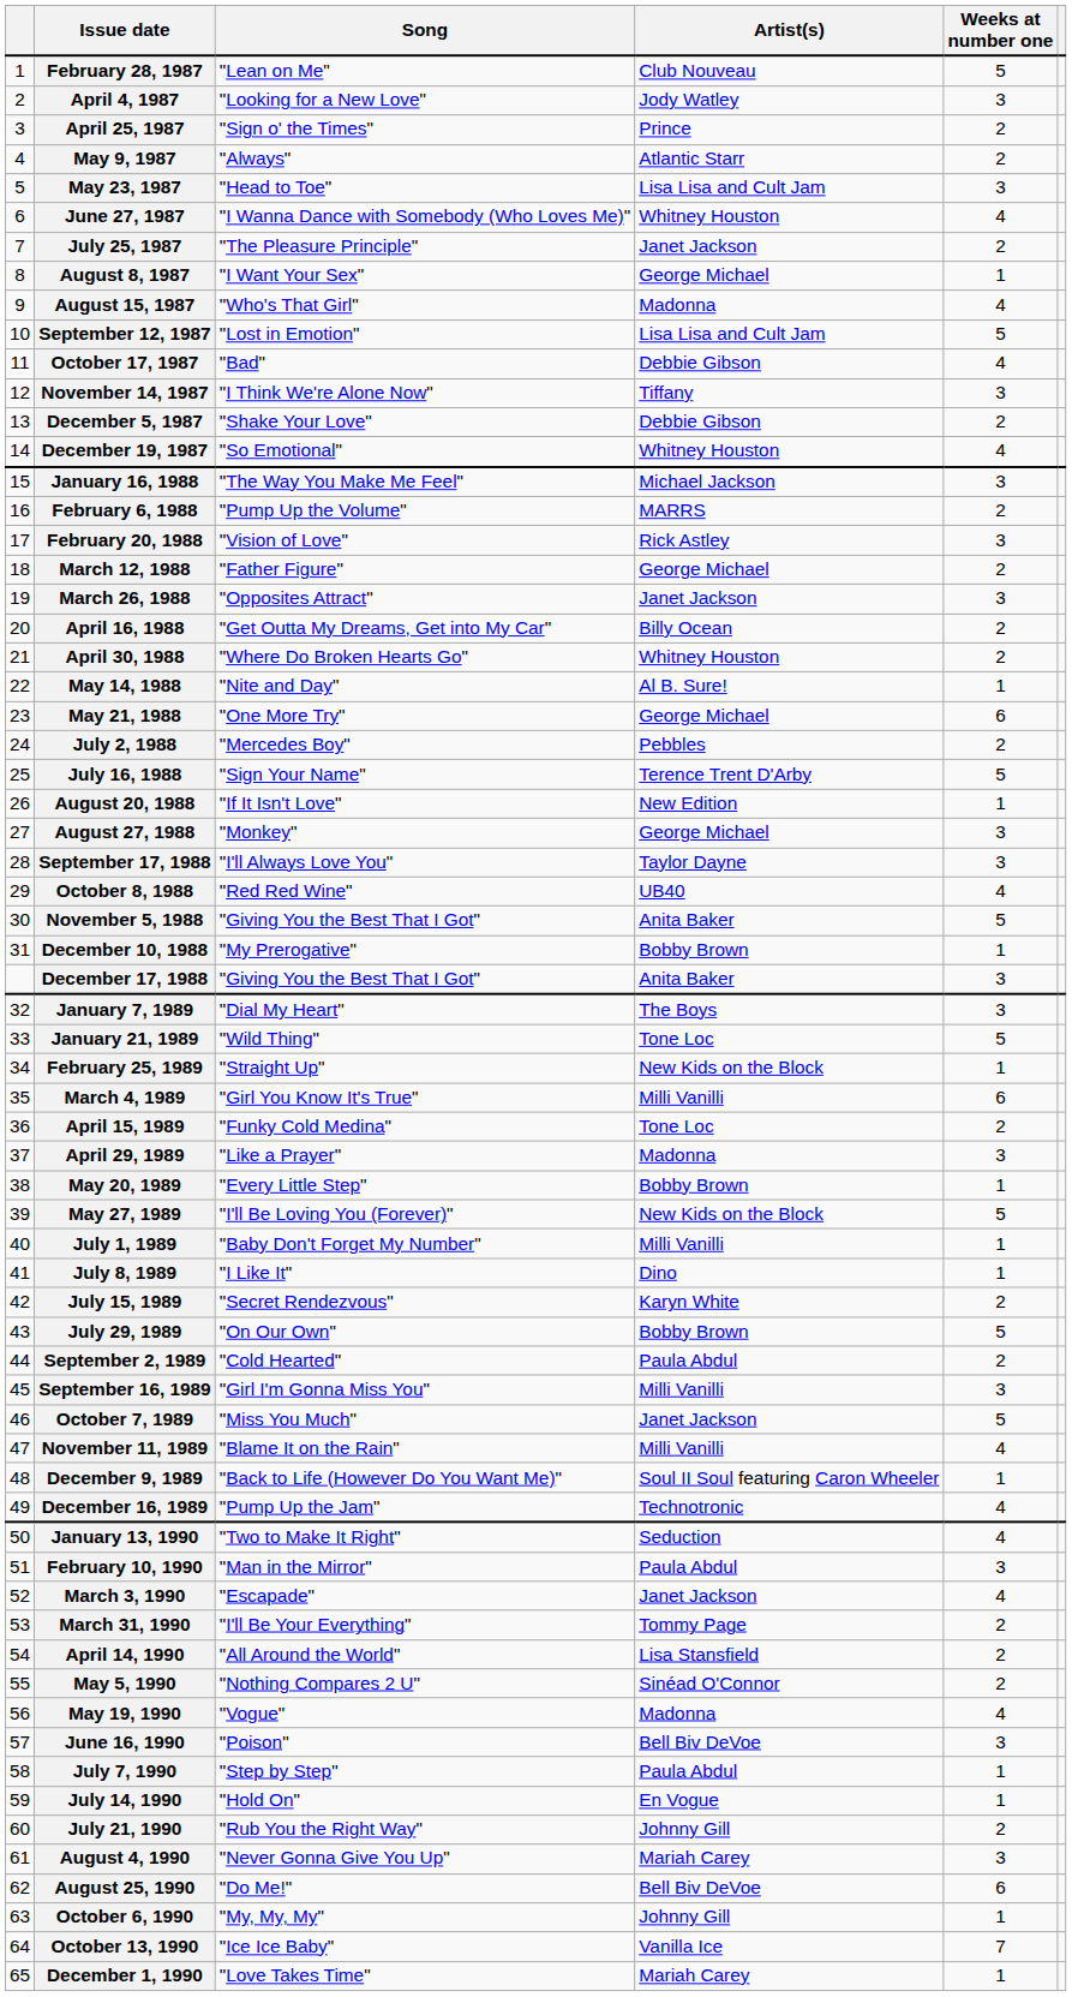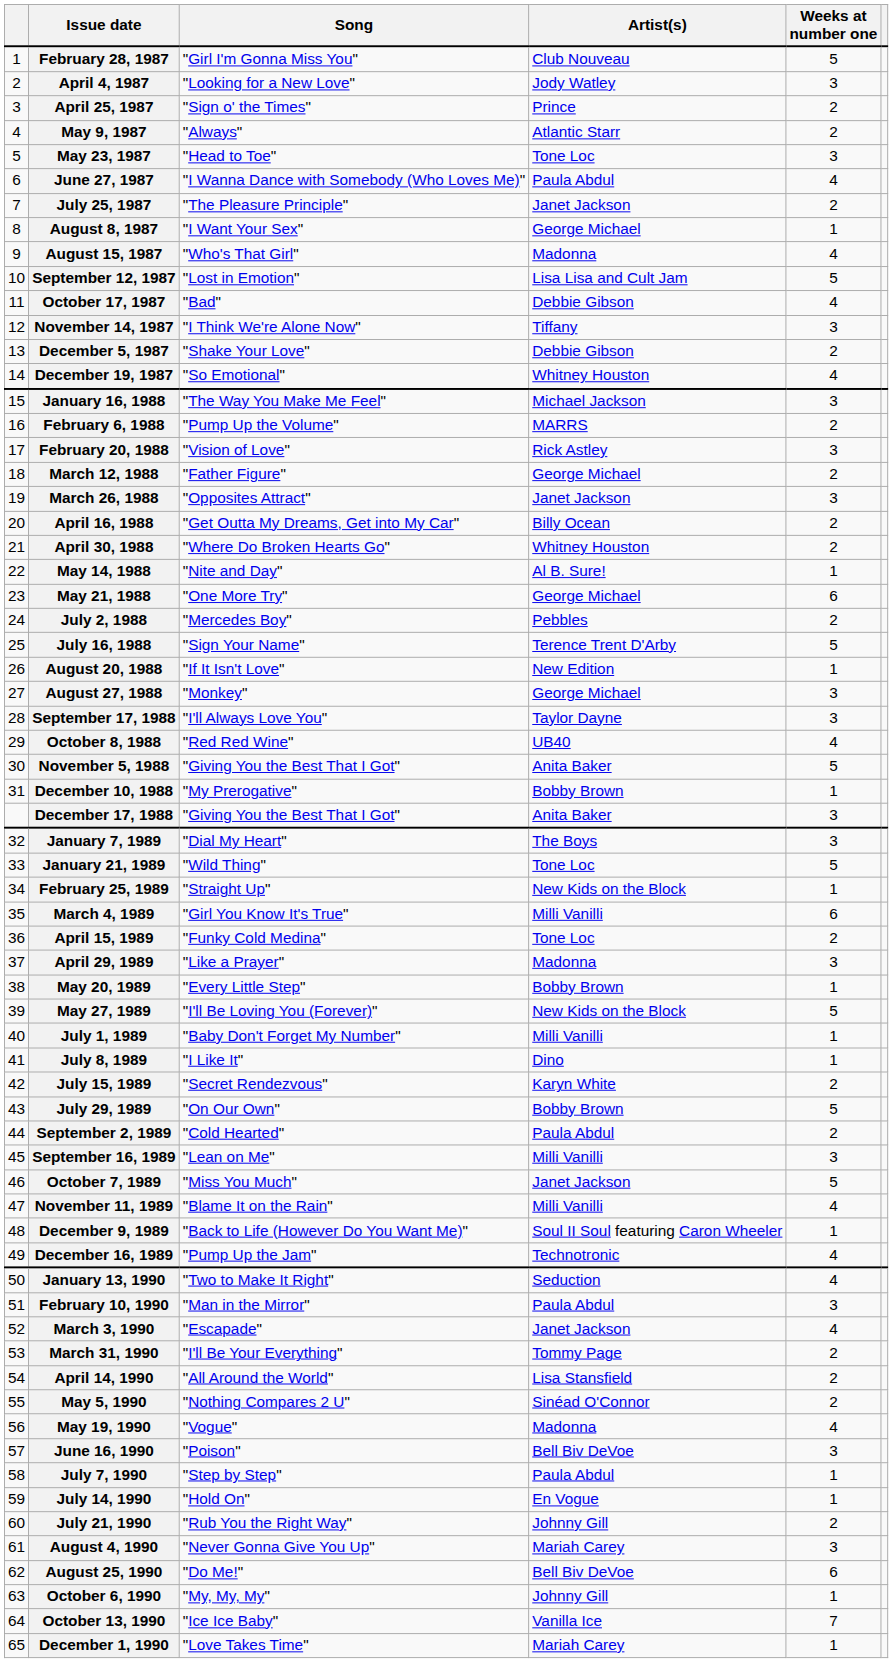 <table class="wikitable sortable plainrowheaders">
 <tr>
 <th scope="col" style="border-bottom: 2px solid black;"></th>
 <th scope="col" style="border-bottom: 2px solid black;">Issue date</th>
 <th scope="col" style="border-bottom: 2px solid black;">Song</th>
 <th scope="col" style="border-bottom: 2px solid black;">Artist(s)</th>
 <th scope="col" style="border-bottom: 2px solid black;">Weeks at<br>number one</th>
 <th scope="col" style="border-bottom: 2px solid black;" class="unsortable"></th>
 </tr>
 <tr>
 <td style="text-align:center;">1</td>
 <th scope="row">February 28, 1987</th>
-<td>"<a href='#'>Lean on Me</a>"</td>
+<td>"<a href='#'>Girl I'm Gonna Miss You</a>"</td>
 <td><a href='#'>Club Nouveau</a></td>
 <td style="text-align:center;">5</td>
 <td style="text-align:center;"></td>
 </tr>
 <tr>
 <td style="text-align:center;">2</td>
 <th scope="row">April 4, 1987</th>
 <td>"<a href='#'>Looking for a New Love</a>"</td>
 <td><a href='#'>Jody Watley</a></td>
 <td style="text-align:center;">3</td>
 <td style="text-align:center;"></td>
 </tr>
 <tr>
 <td style="text-align:center;">3</td>
 <th scope="row">April 25, 1987</th>
 <td>"<a href='#'>Sign o' the Times</a>"</td>
 <td><a href='#'>Prince</a></td>
 <td style="text-align:center;">2</td>
 <td style="text-align:center;"></td>
 </tr>
 <tr>
 <td style="text-align:center;">4</td>
 <th scope="row">May 9, 1987</th>
 <td>"<a href='#'>Always</a>"</td>
 <td><a href='#'>Atlantic Starr</a></td>
 <td style="text-align:center;">2</td>
 <td style="text-align:center;"></td>
 </tr>
 <tr>
 <td style="text-align:center;">5</td>
 <th scope="row">May 23, 1987</th>
 <td>"<a href='#'>Head to Toe</a>"</td>
-<td><a href='#'>Lisa Lisa and Cult Jam</a></td>
+<td><a href='#'>Tone Loc</a></td>
 <td style="text-align:center;">3</td>
 <td style="text-align:center;"></td>
 </tr>
 <tr>
 <td style="text-align:center;">6</td>
 <th scope="row">June 27, 1987</th>
 <td>"<a href='#'>I Wanna Dance with Somebody (Who Loves Me)</a>"</td>
-<td><a href='#'>Whitney Houston</a></td>
+<td><a href='#'>Paula Abdul</a></td>
 <td style="text-align:center;">4</td>
 <td style="text-align:center;"></td>
 </tr>
 <tr>
 <td style="text-align:center;">7</td>
 <th scope="row">July 25, 1987</th>
 <td>"<a href='#'>The Pleasure Principle</a>"</td>
 <td><a href='#'>Janet Jackson</a></td>
 <td style="text-align:center;">2</td>
 <td style="text-align:center;"></td>
 </tr>
 <tr>
 <td style="text-align:center;">8</td>
 <th scope="row">August 8, 1987</th>
 <td>"<a href='#'>I Want Your Sex</a>"</td>
 <td><a href='#'>George Michael</a></td>
 <td style="text-align:center;">1</td>
 <td style="text-align:center;"></td>
 </tr>
 <tr>
 <td style="text-align:center;">9</td>
 <th scope="row">August 15, 1987</th>
 <td>"<a href='#'>Who's That Girl</a>"</td>
 <td><a href='#'>Madonna</a></td>
 <td style="text-align:center;">4</td>
 <td style="text-align:center;"></td>
 </tr>
 <tr>
 <td style="text-align:center;">10</td>
 <th scope="row">September 12, 1987</th>
 <td>"<a href='#'>Lost in Emotion</a>"</td>
 <td><a href='#'>Lisa Lisa and Cult Jam</a></td>
 <td style="text-align:center;">5</td>
 <td style="text-align:center;"></td>
 </tr>
 <tr>
 <td style="text-align:center;">11</td>
 <th scope="row">October 17, 1987</th>
 <td>"<a href='#'>Bad</a>"</td>
 <td><a href='#'>Debbie Gibson</a></td>
 <td style="text-align:center;">4</td>
 <td style="text-align:center;"></td>
 </tr>
 <tr>
 <td style="text-align:center;">12</td>
 <th scope="row">November 14, 1987</th>
 <td>"<a href='#'>I Think We're Alone Now</a>"</td>
 <td><a href='#'>Tiffany</a></td>
 <td style="text-align:center;">3</td>
 <td style="text-align:center;"></td>
 </tr>
 <tr>
 <td style="text-align:center;">13</td>
 <th scope="row">December 5, 1987</th>
 <td>"<a href='#'>Shake Your Love</a>"</td>
 <td><a href='#'>Debbie Gibson</a></td>
 <td style="text-align:center;">2</td>
 <td style="text-align:center;"></td>
 </tr>
 <tr>
 <td style="text-align:center; border-bottom: 2px solid black;">14</td>
 <th scope="row" style="border-bottom: 2px solid black;">December 19, 1987</th>
 <td style="border-bottom: 2px solid black;">"<a href='#'>So Emotional</a>"</td>
 <td style="border-bottom: 2px solid black;"><a href='#'>Whitney Houston</a></td>
 <td style="text-align:center; border-bottom: 2px solid black;">4</td>
 <td style="text-align:center; border-bottom: 2px solid black;"></td>
 </tr>
 <tr>
 <td style="text-align:center;">15</td>
 <th scope="row">January 16, 1988</th>
 <td>"<a href='#'>The Way You Make Me Feel</a>"</td>
 <td><a href='#'>Michael Jackson</a></td>
 <td style="text-align:center;">3</td>
 <td style="text-align:center;"></td>
 </tr>
 <tr>
 <td style="text-align:center;">16</td>
 <th scope="row">February 6, 1988</th>
 <td>"<a href='#'>Pump Up the Volume</a>"</td>
 <td><a href='#'>MARRS</a></td>
 <td style="text-align:center;">2</td>
 <td style="text-align:center;"></td>
 </tr>
 <tr>
 <td style="text-align:center;">17</td>
 <th scope="row">February 20, 1988</th>
 <td>"<a href='#'>Vision of Love</a>"</td>
 <td><a href='#'>Rick Astley</a></td>
 <td style="text-align:center;">3</td>
 <td style="text-align:center;"></td>
 </tr>
 <tr>
 <td style="text-align:center;">18</td>
 <th scope="row">March 12, 1988</th>
 <td>"<a href='#'>Father Figure</a>"</td>
 <td><a href='#'>George Michael</a></td>
 <td style="text-align:center;">2</td>
 <td style="text-align:center;"></td>
 </tr>
 <tr>
 <td style="text-align:center;">19</td>
 <th scope="row">March 26, 1988</th>
 <td>"<a href='#'>Opposites Attract</a>"</td>
 <td><a href='#'>Janet Jackson</a></td>
 <td style="text-align:center;">3</td>
 <td style="text-align:center;"></td>
 </tr>
 <tr>
 <td style="text-align:center;">20</td>
 <th scope="row">April 16, 1988</th>
 <td>"<a href='#'>Get Outta My Dreams, Get into My Car</a>"</td>
 <td><a href='#'>Billy Ocean</a></td>
 <td style="text-align:center;">2</td>
 <td style="text-align:center;"></td>
 </tr>
 <tr>
 <td style="text-align:center;">21</td>
 <th scope="row">April 30, 1988</th>
 <td>"<a href='#'>Where Do Broken Hearts Go</a>"</td>
 <td><a href='#'>Whitney Houston</a></td>
 <td style="text-align:center;">2</td>
 <td style="text-align:center;"></td>
 </tr>
 <tr>
 <td style="text-align:center;">22</td>
 <th scope="row">May 14, 1988</th>
 <td>"<a href='#'>Nite and Day</a>"</td>
 <td><a href='#'>Al B. Sure!</a></td>
 <td style="text-align:center;">1</td>
 <td style="text-align:center;"></td>
 </tr>
 <tr>
 <td style="text-align:center;">23</td>
 <th scope="row">May 21, 1988</th>
 <td>"<a href='#'>One More Try</a>"</td>
 <td><a href='#'>George Michael</a></td>
 <td style="text-align:center;">6</td>
 <td style="text-align:center;"></td>
 </tr>
 <tr>
 <td style="text-align:center;">24</td>
 <th scope="row">July 2, 1988</th>
 <td>"<a href='#'>Mercedes Boy</a>"</td>
 <td><a href='#'>Pebbles</a></td>
 <td style="text-align:center;">2</td>
 <td style="text-align:center;"></td>
 </tr>
 <tr>
 <td style="text-align:center;">25</td>
 <th scope="row">July 16, 1988</th>
 <td>"<a href='#'>Sign Your Name</a>"</td>
 <td><a href='#'>Terence Trent D'Arby</a></td>
 <td style="text-align:center;">5</td>
 <td style="text-align:center;"></td>
 </tr>
 <tr>
 <td style="text-align:center;">26</td>
 <th scope="row">August 20, 1988</th>
 <td>"<a href='#'>If It Isn't Love</a>"</td>
 <td><a href='#'>New Edition</a></td>
 <td style="text-align:center;">1</td>
 <td style="text-align:center;"></td>
 </tr>
 <tr>
 <td style="text-align:center;">27</td>
 <th scope="row">August 27, 1988</th>
 <td>"<a href='#'>Monkey</a>"</td>
 <td><a href='#'>George Michael</a></td>
 <td style="text-align:center;">3</td>
 <td style="text-align:center;"></td>
 </tr>
 <tr>
 <td style="text-align:center;">28</td>
 <th scope="row">September 17, 1988</th>
 <td>"<a href='#'>I'll Always Love You</a>"</td>
 <td><a href='#'>Taylor Dayne</a></td>
 <td style="text-align:center;">3</td>
 <td style="text-align:center;"></td>
 </tr>
 <tr>
 <td style="text-align:center;">29</td>
 <th scope="row">October 8, 1988</th>
 <td>"<a href='#'>Red Red Wine</a>"</td>
 <td><a href='#'>UB40</a></td>
 <td style="text-align:center;">4</td>
 <td style="text-align:center;"></td>
 </tr>
 <tr>
 <td style="text-align:center;">30</td>
 <th scope="row">November 5, 1988</th>
 <td>"<a href='#'>Giving You the Best That I Got</a>"</td>
 <td><a href='#'>Anita Baker</a></td>
 <td style="text-align:center;">5</td>
 <td style="text-align:center;"></td>
 </tr>
 <tr>
 <td style="text-align:center;">31</td>
 <th scope="row">December 10, 1988</th>
 <td>"<a href='#'>My Prerogative</a>"</td>
 <td><a href='#'>Bobby Brown</a></td>
 <td style="text-align:center;">1</td>
 <td style="text-align:center;"></td>
 </tr>
 <tr>
 <td style="text-align:center; border-bottom: 2px solid black;"></td>
 <th scope="row" style="border-bottom: 2px solid black;">December 17, 1988</th>
 <td style="border-bottom: 2px solid black;">"<a href='#'>Giving You the Best That I Got</a>"</td>
 <td style="border-bottom: 2px solid black;"><a href='#'>Anita Baker</a></td>
 <td style="text-align:center; border-bottom: 2px solid black;">3</td>
 <td style="text-align:center; border-bottom: 2px solid black;"></td>
 </tr>
 <tr>
 <td style="text-align:center;">32</td>
 <th scope="row">January 7, 1989</th>
 <td>"<a href='#'>Dial My Heart</a>"</td>
 <td><a href='#'>The Boys</a></td>
 <td style="text-align:center;">3</td>
 <td style="text-align:center;"></td>
 </tr>
 <tr>
 <td style="text-align:center;">33</td>
 <th scope="row">January 21, 1989</th>
 <td>"<a href='#'>Wild Thing</a>"</td>
 <td><a href='#'>Tone Loc</a></td>
 <td style="text-align:center;">5</td>
 <td style="text-align:center;"></td>
 </tr>
 <tr>
 <td style="text-align:center;">34</td>
 <th scope="row">February 25, 1989</th>
 <td>"<a href='#'>Straight Up</a>"</td>
 <td><a href='#'>New Kids on the Block</a></td>
 <td style="text-align:center;">1</td>
 <td style="text-align:center;"></td>
 </tr>
 <tr>
 <td style="text-align:center;">35</td>
 <th scope="row">March 4, 1989</th>
 <td>"<a href='#'>Girl You Know It's True</a>"</td>
 <td><a href='#'>Milli Vanilli</a></td>
 <td style="text-align:center;">6</td>
 <td style="text-align:center;"></td>
 </tr>
 <tr>
 <td style="text-align:center;">36</td>
 <th scope="row">April 15, 1989</th>
 <td>"<a href='#'>Funky Cold Medina</a>"</td>
 <td><a href='#'>Tone Loc</a></td>
 <td style="text-align:center;">2</td>
 <td style="text-align:center;"></td>
 </tr>
 <tr>
 <td style="text-align:center;">37</td>
 <th scope="row">April 29, 1989</th>
 <td>"<a href='#'>Like a Prayer</a>"</td>
 <td><a href='#'>Madonna</a></td>
 <td style="text-align:center;">3</td>
 <td style="text-align:center;"></td>
 </tr>
 <tr>
 <td style="text-align:center;">38</td>
 <th scope="row">May 20, 1989</th>
 <td>"<a href='#'>Every Little Step</a>"</td>
 <td><a href='#'>Bobby Brown</a></td>
 <td style="text-align:center;">1</td>
 <td style="text-align:center;"></td>
 </tr>
 <tr>
 <td style="text-align:center;">39</td>
 <th scope="row">May 27, 1989</th>
 <td>"<a href='#'>I'll Be Loving You (Forever)</a>"</td>
 <td><a href='#'>New Kids on the Block</a></td>
 <td style="text-align:center;">5</td>
 <td style="text-align:center;"></td>
 </tr>
 <tr>
 <td style="text-align:center;">40</td>
 <th scope="row">July 1, 1989</th>
 <td>"<a href='#'>Baby Don't Forget My Number</a>"</td>
 <td><a href='#'>Milli Vanilli</a></td>
 <td style="text-align:center;">1</td>
 <td style="text-align:center;"></td>
 </tr>
 <tr>
 <td style="text-align:center;">41</td>
 <th scope="row">July 8, 1989</th>
 <td>"<a href='#'>I Like It</a>"</td>
 <td><a href='#'>Dino</a></td>
 <td style="text-align:center;">1</td>
 <td style="text-align:center;"></td>
 </tr>
 <tr>
 <td style="text-align:center;">42</td>
 <th scope="row">July 15, 1989</th>
 <td>"<a href='#'>Secret Rendezvous</a>"</td>
 <td><a href='#'>Karyn White</a></td>
 <td style="text-align:center;">2</td>
 <td style="text-align:center;"></td>
 </tr>
 <tr>
 <td style="text-align:center;">43</td>
 <th scope="row">July 29, 1989</th>
 <td>"<a href='#'>On Our Own</a>"</td>
 <td><a href='#'>Bobby Brown</a></td>
 <td style="text-align:center;">5</td>
 <td style="text-align:center;"></td>
 </tr>
 <tr>
 <td style="text-align:center;">44</td>
 <th scope="row">September 2, 1989</th>
 <td>"<a href='#'>Cold Hearted</a>"</td>
 <td><a href='#'>Paula Abdul</a></td>
 <td style="text-align:center;">2</td>
 <td style="text-align:center;"></td>
 </tr>
 <tr>
 <td style="text-align:center;">45</td>
 <th scope="row">September 16, 1989</th>
-<td>"<a href='#'>Girl I'm Gonna Miss You</a>"</td>
+<td>"<a href='#'>Lean on Me</a>"</td>
 <td><a href='#'>Milli Vanilli</a></td>
 <td style="text-align:center;">3</td>
 <td style="text-align:center;"></td>
 </tr>
 <tr>
 <td style="text-align:center;">46</td>
 <th scope="row">October 7, 1989</th>
 <td>"<a href='#'>Miss You Much</a>"</td>
 <td><a href='#'>Janet Jackson</a></td>
 <td style="text-align:center;">5</td>
 <td style="text-align:center;"></td>
 </tr>
 <tr>
 <td style="text-align:center;">47</td>
 <th scope="row">November 11, 1989</th>
 <td>"<a href='#'>Blame It on the Rain</a>"</td>
 <td><a href='#'>Milli Vanilli</a></td>
 <td style="text-align:center;">4</td>
 <td style="text-align:center;"></td>
 </tr>
 <tr>
 <td style="text-align:center;">48</td>
 <th scope="row">December 9, 1989</th>
 <td>"<a href='#'>Back to Life (However Do You Want Me)</a>"</td>
 <td><a href='#'>Soul II Soul</a> featuring <a href='#'>Caron Wheeler</a></td>
 <td style="text-align:center;">1</td>
 <td style="text-align:center;"></td>
 </tr>
 <tr>
 <td style="text-align:center; border-bottom: 2px solid black;">49</td>
 <th scope="row" style="border-bottom: 2px solid black;">December 16, 1989</th>
 <td style="border-bottom: 2px solid black;">"<a href='#'>Pump Up the Jam</a>"</td>
 <td style="border-bottom: 2px solid black;"><a href='#'>Technotronic</a></td>
 <td style="text-align:center; border-bottom: 2px solid black;">4</td>
 <td style="text-align:center; border-bottom: 2px solid black;"></td>
 </tr>
 <tr>
 <td style="text-align:center;">50</td>
 <th scope="row">January 13, 1990</th>
 <td>"<a href='#'>Two to Make It Right</a>"</td>
 <td><a href='#'>Seduction</a></td>
 <td style="text-align:center;">4</td>
 <td style="text-align:center;"></td>
 </tr>
 <tr>
 <td style="text-align:center;">51</td>
 <th scope="row">February 10, 1990</th>
 <td>"<a href='#'>Man in the Mirror</a>"</td>
 <td><a href='#'>Paula Abdul</a></td>
 <td style="text-align:center;">3</td>
 <td style="text-align:center;"></td>
 </tr>
 <tr>
 <td style="text-align:center;">52</td>
 <th scope="row">March 3, 1990</th>
 <td>"<a href='#'>Escapade</a>"</td>
 <td><a href='#'>Janet Jackson</a></td>
 <td style="text-align:center;">4</td>
 <td style="text-align:center;"></td>
 </tr>
 <tr>
 <td style="text-align:center;">53</td>
 <th scope="row">March 31, 1990</th>
 <td>"<a href='#'>I'll Be Your Everything</a>"</td>
 <td><a href='#'>Tommy Page</a></td>
 <td style="text-align:center;">2</td>
 <td style="text-align:center;"></td>
 </tr>
 <tr>
 <td style="text-align:center;">54</td>
 <th scope="row">April 14, 1990</th>
 <td>"<a href='#'>All Around the World</a>"</td>
 <td><a href='#'>Lisa Stansfield</a></td>
 <td style="text-align:center;">2</td>
 <td style="text-align:center;"></td>
 </tr>
 <tr>
 <td style="text-align:center;">55</td>
 <th scope="row">May 5, 1990</th>
 <td>"<a href='#'>Nothing Compares 2 U</a>"</td>
 <td><a href='#'>Sinéad O'Connor</a></td>
 <td style="text-align:center;">2</td>
 <td style="text-align:center;"></td>
 </tr>
 <tr>
 <td style="text-align:center;">56</td>
 <th scope="row">May 19, 1990</th>
 <td>"<a href='#'>Vogue</a>"</td>
 <td><a href='#'>Madonna</a></td>
 <td style="text-align:center;">4</td>
 <td style="text-align:center;"></td>
 </tr>
 <tr>
 <td style="text-align:center;">57</td>
 <th scope="row">June 16, 1990</th>
 <td>"<a href='#'>Poison</a>"</td>
 <td><a href='#'>Bell Biv DeVoe</a></td>
 <td style="text-align:center;">3</td>
 <td style="text-align:center;"></td>
 </tr>
 <tr>
 <td style="text-align:center;">58</td>
 <th scope="row">July 7, 1990</th>
 <td>"<a href='#'>Step by Step</a>"</td>
 <td><a href='#'>Paula Abdul</a></td>
 <td style="text-align:center;">1</td>
 <td style="text-align:center;"></td>
 </tr>
 <tr>
 <td style="text-align:center;">59</td>
 <th scope="row">July 14, 1990</th>
 <td>"<a href='#'>Hold On</a>"</td>
 <td><a href='#'>En Vogue</a></td>
 <td style="text-align:center;">1</td>
 <td style="text-align:center;"></td>
 </tr>
 <tr>
 <td style="text-align:center;">60</td>
 <th scope="row">July 21, 1990</th>
 <td>"<a href='#'>Rub You the Right Way</a>"</td>
 <td><a href='#'>Johnny Gill</a></td>
 <td style="text-align:center;">2</td>
 <td style="text-align:center;"></td>
 </tr>
 <tr>
 <td style="text-align:center;">61</td>
 <th scope="row">August 4, 1990</th>
 <td>"<a href='#'>Never Gonna Give You Up</a>"</td>
 <td><a href='#'>Mariah Carey</a></td>
 <td style="text-align:center;">3</td>
 <td style="text-align:center;"></td>
 </tr>
 <tr>
 <td style="text-align:center;">62</td>
 <th scope="row">August 25, 1990</th>
 <td>"<a href='#'>Do Me!</a>"</td>
 <td><a href='#'>Bell Biv DeVoe</a></td>
 <td style="text-align:center;">6</td>
 <td style="text-align:center;"></td>
 </tr>
 <tr>
 <td style="text-align:center;">63</td>
 <th scope="row">October 6, 1990</th>
 <td>"<a href='#'>My, My, My</a>"</td>
 <td><a href='#'>Johnny Gill</a></td>
 <td style="text-align:center;">1</td>
 <td style="text-align:center;"></td>
 </tr>
 <tr>
 <td style="text-align:center;">64</td>
 <th scope="row">October 13, 1990</th>
 <td>"<a href='#'>Ice Ice Baby</a>"</td>
 <td><a href='#'>Vanilla Ice</a></td>
 <td style="text-align:center;">7</td>
 <td style="text-align:center;"></td>
 </tr>
 <tr>
 <td style="text-align:center;">65</td>
 <th scope="row">December 1, 1990</th>
 <td>"<a href='#'>Love Takes Time</a>"</td>
 <td><a href='#'>Mariah Carey</a></td>
 <td style="text-align:center;">1</td>
 <td style="text-align:center;"></td>
 </tr>
 </table>
